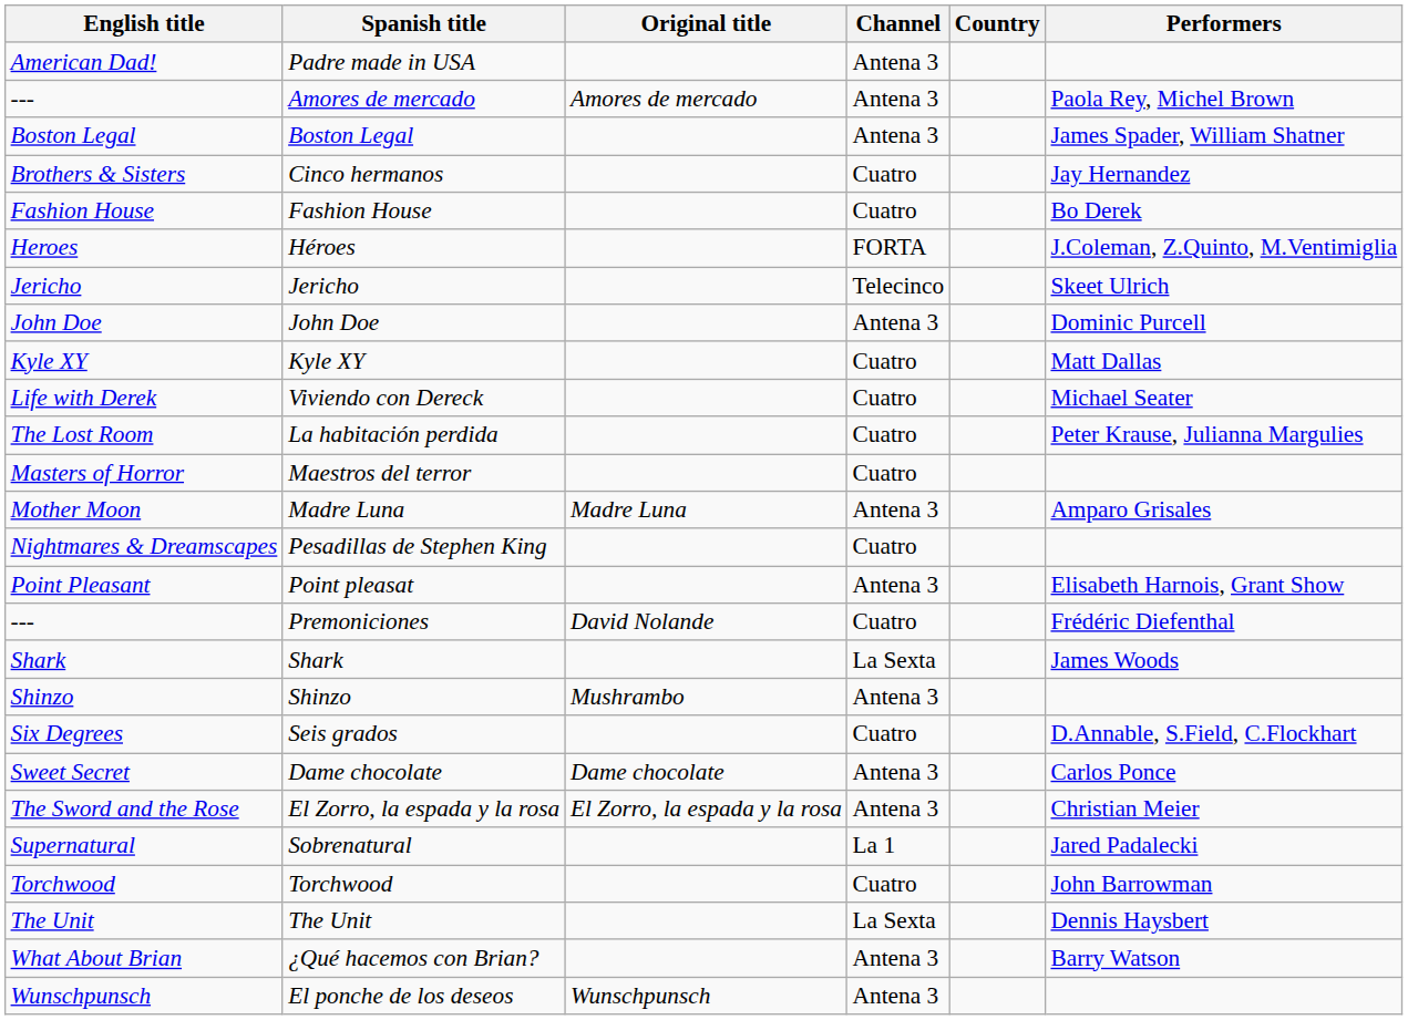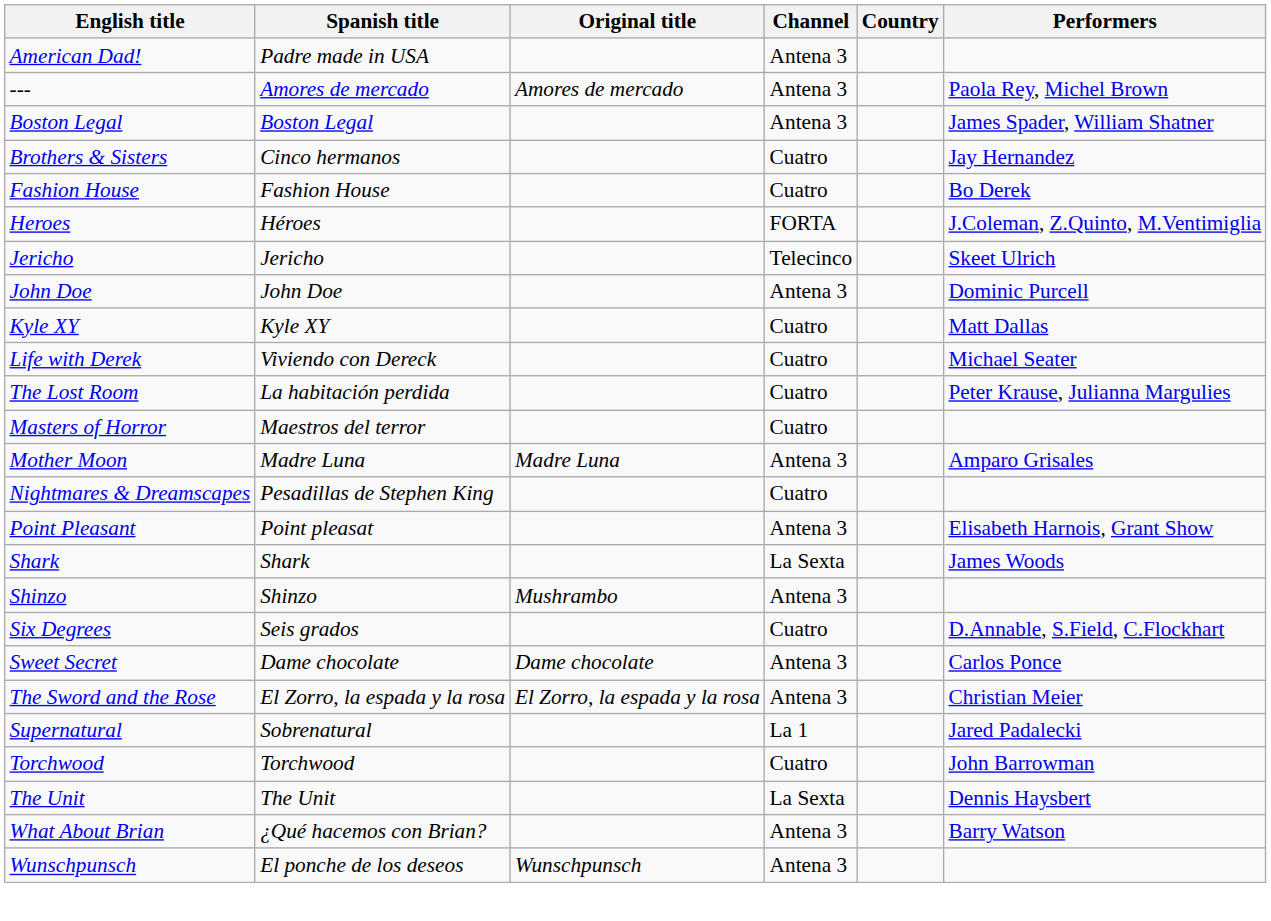 <table class="wikitable sortable">
 <tr bgcolor="#ececec" valign=top>
 <th>English title</th>
 <th>Spanish title</th>
 <th>Original title</th>
 <th>Channel</th>
 <th>Country</th>
 <th>Performers</th>
 </tr>
 <tr>
 <td><em><a href='#'>American Dad!</a></em></td>
 <td><em>Padre made in USA</em></td>
 <td></td>
 <td>Antena 3</td>
 <td></td>
 <td></td>
 </tr>
 <tr>
 <td>---</td>
 <td><em><a href='#'>Amores de mercado</a> </em></td>
 <td><em>Amores de mercado</em></td>
 <td>Antena 3</td>
 <td></td>
 <td><a href='#'>Paola Rey</a>, <a href='#'>Michel Brown</a></td>
 </tr>
 <tr>
 <td><em><a href='#'>Boston Legal</a></em></td>
 <td><em><a href='#'>Boston Legal</a></em></td>
 <td></td>
 <td>Antena 3</td>
 <td></td>
 <td><a href='#'>James Spader</a>, <a href='#'>William Shatner</a></td>
 </tr>
 <tr>
 <td><em><a href='#'>Brothers & Sisters</a></em></td>
 <td><em>Cinco hermanos</em></td>
 <td></td>
 <td>Cuatro</td>
 <td></td>
 <td><a href='#'>Jay Hernandez</a></td>
 </tr>
 <tr>
 <td><em><a href='#'>Fashion House</a></em></td>
 <td><em>Fashion House</em></td>
 <td></td>
 <td>Cuatro</td>
 <td></td>
 <td><a href='#'>Bo Derek</a></td>
 </tr>
 <tr>
 <td><em><a href='#'>Heroes</a></em></td>
 <td><em>Héroes</em></td>
 <td></td>
 <td>FORTA</td>
 <td></td>
 <td><a href='#'>J.Coleman</a>, <a href='#'>Z.Quinto</a>, <a href='#'>M.Ventimiglia</a></td>
 </tr>
 <tr>
 <td><em><a href='#'>Jericho</a></em></td>
 <td><em>Jericho</em></td>
 <td></td>
 <td>Telecinco</td>
 <td></td>
 <td><a href='#'>Skeet Ulrich</a></td>
 </tr>
 <tr>
 <td><em><a href='#'>John Doe</a></em></td>
 <td><em>John Doe</em></td>
 <td></td>
 <td>Antena 3</td>
 <td></td>
 <td><a href='#'>Dominic Purcell</a></td>
 </tr>
 <tr>
 <td><em><a href='#'>Kyle XY</a></em></td>
 <td><em>Kyle XY</em></td>
 <td></td>
 <td>Cuatro</td>
 <td></td>
 <td><a href='#'>Matt Dallas</a></td>
 </tr>
 <tr>
 <td><em><a href='#'>Life with Derek</a></em></td>
 <td><em>Viviendo con Dereck</em></td>
 <td></td>
 <td>Cuatro</td>
 <td></td>
 <td><a href='#'>Michael Seater</a></td>
 </tr>
 <tr>
 <td><em><a href='#'>The Lost Room</a></em></td>
 <td><em>La habitación perdida</em></td>
 <td></td>
 <td>Cuatro</td>
 <td></td>
 <td><a href='#'>Peter Krause</a>, <a href='#'>Julianna Margulies</a></td>
 </tr>
 <tr>
 <td><em><a href='#'>Masters of Horror</a></em></td>
 <td><em>Maestros del terror</em></td>
 <td></td>
 <td>Cuatro</td>
 <td></td>
 <td></td>
 </tr>
 <tr>
 <td><em><a href='#'>Mother Moon</a></em></td>
 <td><em>Madre Luna</em></td>
 <td><em>Madre Luna</em></td>
 <td>Antena 3</td>
 <td> </td>
 <td><a href='#'>Amparo Grisales</a></td>
 </tr>
 <tr>
 <td><em><a href='#'>Nightmares & Dreamscapes</a></em></td>
 <td><em>Pesadillas de Stephen King</em></td>
 <td></td>
 <td>Cuatro</td>
 <td></td>
 <td></td>
 </tr>
 <tr>
 <td><em><a href='#'>Point Pleasant</a></em></td>
 <td><em>Point pleasat</em></td>
 <td></td>
 <td>Antena 3</td>
 <td></td>
 <td><a href='#'>Elisabeth Harnois</a>, <a href='#'>Grant Show</a></td>
 </tr>
 <tr>
-<td>---</td>
-<td><em>Premoniciones</em></td>
-<td><em>David Nolande</em></td>
-<td>Cuatro</td>
-<td></td>
-<td><a href='#'>Frédéric Diefenthal</a></td>
-</tr>
-<tr>
 <td><em><a href='#'>Shark</a></em></td>
 <td><em>Shark</em></td>
 <td></td>
 <td>La Sexta</td>
 <td></td>
 <td><a href='#'>James Woods</a></td>
 </tr>
 <tr>
 <td><em><a href='#'>Shinzo</a></em></td>
 <td><em>Shinzo</em></td>
 <td><em>Mushrambo</em></td>
 <td>Antena 3</td>
 <td></td>
 <td></td>
 </tr>
 <tr>
 <td><em><a href='#'>Six Degrees</a></em></td>
 <td><em>Seis grados</em></td>
 <td></td>
 <td>Cuatro</td>
 <td></td>
 <td><a href='#'>D.Annable</a>, <a href='#'>S.Field</a>, <a href='#'>C.Flockhart</a></td>
 </tr>
 <tr>
 <td><em><a href='#'>Sweet Secret</a></em></td>
 <td><em>Dame chocolate</em></td>
 <td><em>Dame chocolate</em></td>
 <td>Antena 3</td>
 <td></td>
 <td><a href='#'>Carlos Ponce</a></td>
 </tr>
 <tr>
 <td><em><a href='#'>The Sword and the Rose</a></em></td>
 <td><em>El Zorro, la espada y la rosa</em></td>
 <td><em>El Zorro, la espada y la rosa</em></td>
 <td>Antena 3</td>
 <td></td>
 <td><a href='#'>Christian Meier</a></td>
 </tr>
 <tr>
 <td><em><a href='#'>Supernatural</a></em></td>
 <td><em>Sobrenatural</em></td>
 <td></td>
 <td>La 1</td>
 <td></td>
 <td><a href='#'>Jared Padalecki</a></td>
 </tr>
 <tr>
 <td><em><a href='#'>Torchwood</a></em></td>
 <td><em>Torchwood</em></td>
 <td></td>
 <td>Cuatro</td>
 <td></td>
 <td><a href='#'>John Barrowman</a></td>
 </tr>
 <tr>
 <td><em><a href='#'>The Unit</a></em></td>
 <td><em>The Unit</em></td>
 <td></td>
 <td>La Sexta</td>
 <td></td>
 <td><a href='#'>Dennis Haysbert</a></td>
 </tr>
 <tr>
 <td><em><a href='#'>What About Brian</a></em></td>
 <td><em>¿Qué hacemos con Brian?</em></td>
 <td></td>
 <td>Antena 3</td>
 <td></td>
 <td><a href='#'>Barry Watson</a></td>
 </tr>
 <tr>
 <td><em><a href='#'>Wunschpunsch</a></em></td>
 <td><em>El ponche de los deseos</em></td>
 <td><em>Wunschpunsch</em></td>
 <td>Antena 3</td>
 <td> </td>
 <td></td>
 </tr>
 </table>
